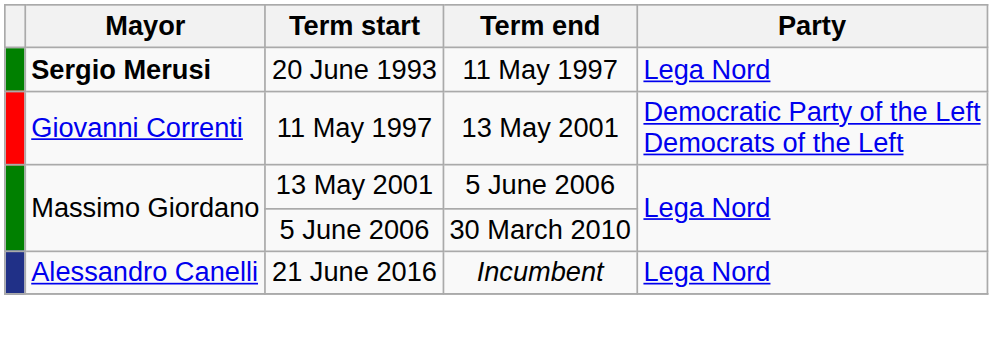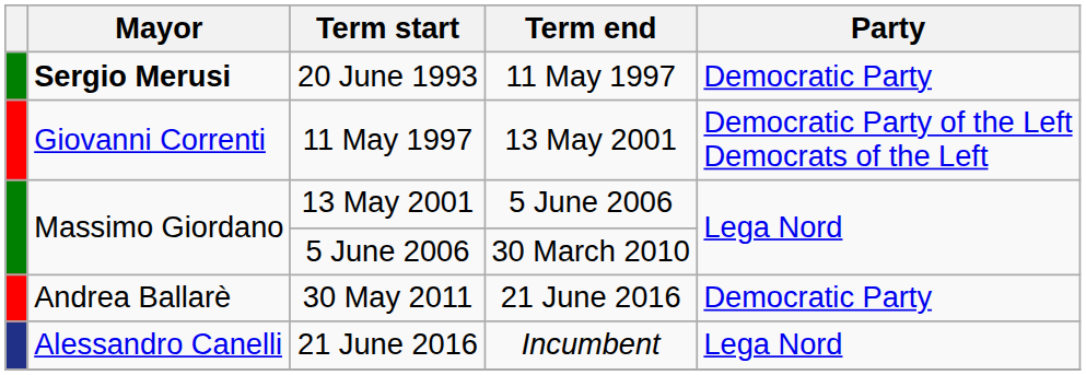 <table class="wikitable">
 <tr>
 <th class=unsortable> </th>
 <th>Mayor</th>
 <th>Term start</th>
 <th>Term end</th>
 <th>Party</th>
 </tr>
 <tr>
 <th style="background:#008000;"></th>
 <td><strong>Sergio Merusi</strong></td>
 <td align=center>20 June 1993</td>
 <td align=center>11 May 1997</td>
-<td><a href='#'>Lega Nord</a></td>
+<td><a href='#'>Democratic Party</a></td>
 </tr>
 <tr>
 <th style="background:#FF0000;"></th>
 <td><a href='#'>Giovanni Correnti</a></td>
 <td align=center>11 May 1997</td>
 <td align=center>13 May 2001</td>
 <td><a href='#'>Democratic Party of the Left</a><br><a href='#'>Democrats of the Left</a></td>
 </tr>
 <tr>
 <th rowspan=2 style="background:#008000;"></th>
 <td rowspan=2>Massimo Giordano</td>
 <td align=center>13 May 2001</td>
 <td align=center>5 June 2006</td>
 <td rowspan=2><a href='#'>Lega Nord</a></td>
 </tr>
 <tr>
 <td align=center>5 June 2006</td>
 <td align=center>30 March 2010</td>
 </tr>
 <tr>
+<th style="background:#FF0000;"></th>
+<td>Andrea Ballarè</td>
+<td align=center>30 May 2011</td>
+<td align=center>21 June 2016</td>
+<td><a href='#'>Democratic Party</a></td>
+</tr>
+<tr>
 <th style="background:#203087;"></th>
 <td><a href='#'>Alessandro Canelli</a></td>
 <td align=center>21 June 2016</td>
 <td align=center><em>Incumbent</em></td>
 <td><a href='#'>Lega Nord</a></td>
 </tr>
 <tr>
 </tr>
 </table>
